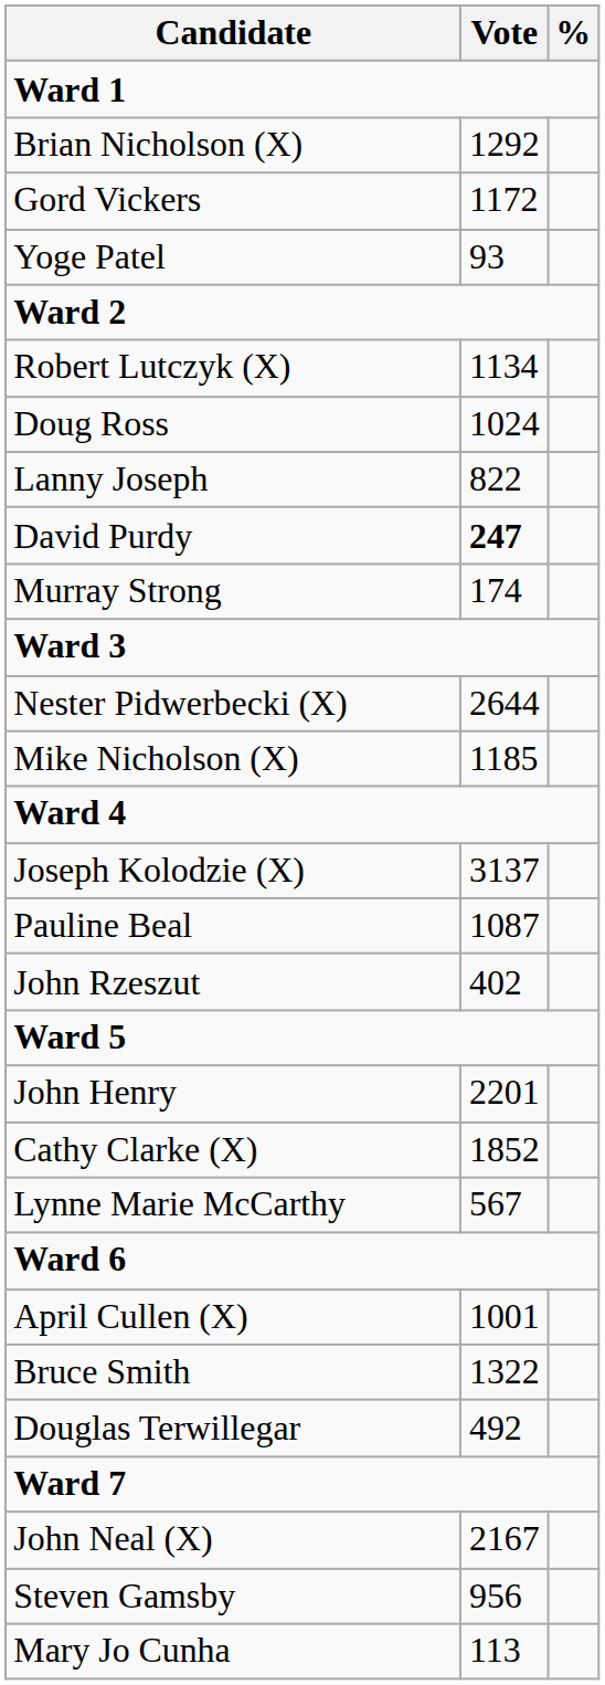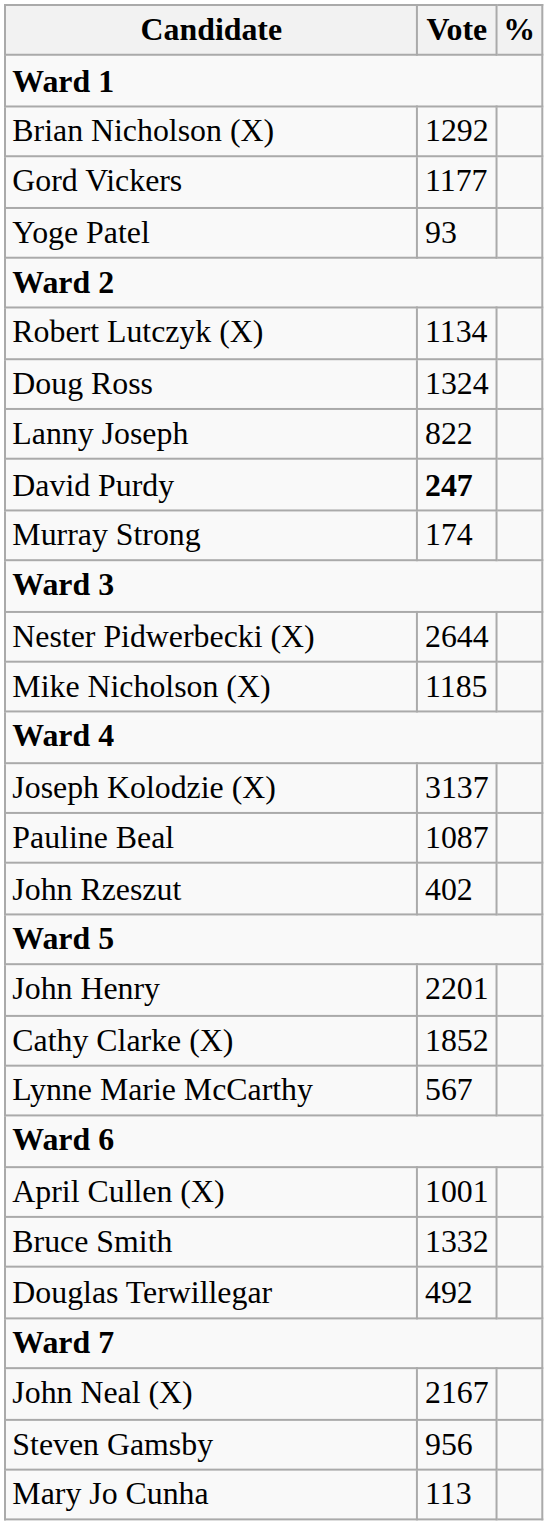 <table class="wikitable">
 <tr>
 <th bgcolor="#DDDDFF" width="200px">Candidate</th>
 <th bgcolor="#DDDDFF">Vote</th>
 <th bgcolor="#DDDDFF">%</th>
 </tr>
 <tr>
 <td colspan="4"><strong>Ward 1</strong></td>
 </tr>
 <tr>
 <td>Brian Nicholson (X)</td>
 <td>1292</td>
 <td></td>
 </tr>
 <tr>
 <td>Gord Vickers</td>
-<td>1172</td>
+<td>1177</td>
 <td></td>
 </tr>
 <tr>
 <td>Yoge Patel</td>
 <td>93</td>
 <td></td>
 </tr>
 <tr>
 <td colspan="4"><strong>Ward 2</strong></td>
 </tr>
 <tr>
 <td>Robert Lutczyk (X)</td>
 <td>1134</td>
 <td></td>
 </tr>
 <tr>
 <td>Doug Ross</td>
-<td>1024</td>
+<td>1324</td>
 <td></td>
 </tr>
 <tr>
 <td>Lanny Joseph</td>
 <td>822</td>
 <td></td>
 </tr>
 <tr>
 <td>David Purdy</td>
 <td><strong>247</strong></td>
 <td></td>
 </tr>
 <tr>
 <td>Murray Strong</td>
 <td>174</td>
 <td></td>
 </tr>
 <tr>
 <td colspan="4"><strong>Ward 3</strong></td>
 </tr>
 <tr>
 <td>Nester Pidwerbecki (X)</td>
 <td>2644</td>
 <td></td>
 </tr>
 <tr>
 <td>Mike Nicholson (X)</td>
 <td>1185</td>
 <td></td>
 </tr>
 <tr>
 <td colspan="4"><strong>Ward 4</strong></td>
 </tr>
 <tr>
 <td>Joseph Kolodzie (X)</td>
 <td>3137</td>
 <td></td>
 </tr>
 <tr>
 <td>Pauline Beal</td>
 <td>1087</td>
 <td></td>
 </tr>
 <tr>
 <td>John Rzeszut</td>
 <td>402</td>
 <td></td>
 </tr>
 <tr>
 <td colspan="4"><strong>Ward 5</strong></td>
 </tr>
 <tr>
 <td>John Henry</td>
 <td>2201</td>
 <td></td>
 </tr>
 <tr>
 <td>Cathy Clarke (X)</td>
 <td>1852</td>
 <td></td>
 </tr>
 <tr>
 <td>Lynne Marie McCarthy</td>
 <td>567</td>
 <td></td>
 </tr>
 <tr>
 <td colspan="4"><strong>Ward 6</strong></td>
 </tr>
 <tr>
 <td>April Cullen (X)</td>
 <td>1001</td>
 <td></td>
 </tr>
 <tr>
 <td>Bruce Smith</td>
-<td>1322</td>
+<td>1332</td>
 <td></td>
 </tr>
 <tr>
 <td>Douglas Terwillegar</td>
 <td>492</td>
 <td></td>
 </tr>
 <tr>
 <td colspan="4"><strong>Ward 7</strong></td>
 </tr>
 <tr>
 <td>John Neal (X)</td>
 <td>2167</td>
 <td></td>
 </tr>
 <tr>
 <td>Steven Gamsby</td>
 <td>956</td>
 <td></td>
 </tr>
 <tr>
 <td>Mary Jo Cunha</td>
 <td>113</td>
 <td></td>
 </tr>
 </table>
